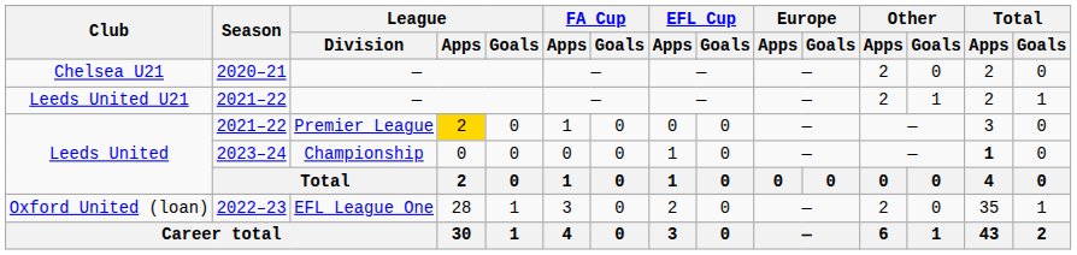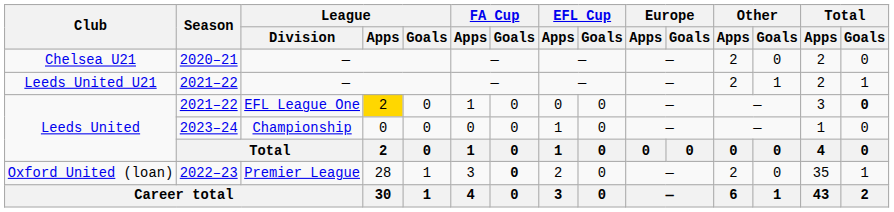 <table class="wikitable" style="text-align:center">
 <tr>
 <th rowspan=2>Club</th>
 <th rowspan=2>Season</th>
 <th colspan=3>League</th>
 <th colspan=2><a href='#'>FA Cup</a></th>
 <th colspan=2><a href='#'>EFL Cup</a></th>
 <th colspan=2>Europe</th>
 <th colspan=2>Other</th>
 <th colspan=2>Total</th>
 </tr>
 <tr>
 <th>Division</th>
 <th>Apps</th>
 <th>Goals</th>
 <th>Apps</th>
 <th>Goals</th>
 <th>Apps</th>
 <th>Goals</th>
 <th>Apps</th>
 <th>Goals</th>
 <th>Apps</th>
 <th>Goals</th>
 <th>Apps</th>
 <th>Goals</th>
 </tr>
 <tr>
 <td><a href='#'>Chelsea U21</a></td>
 <td><a href='#'>2020–21</a></td>
 <td colspan="3">—</td>
 <td colspan="2">—</td>
 <td colspan=2>—</td>
 <td colspan=2>—</td>
 <td>2</td>
 <td>0</td>
 <td>2</td>
 <td>0</td>
 </tr>
 <tr>
 <td><a href='#'>Leeds United U21</a></td>
 <td><a href='#'>2021–22</a></td>
 <td colspan="3">—</td>
 <td colspan=2>—</td>
 <td colspan=2>—</td>
 <td colspan=2>—</td>
 <td>2</td>
 <td>1</td>
 <td>2</td>
 <td>1</td>
 </tr>
 <tr>
 <td rowspan="3"><a href='#'>Leeds United</a></td>
 <td><a href='#'>2021–22</a></td>
-<td><a href='#'>Premier League</a></td>
+<td><a href='#'>EFL League One</a></td>
 <td style="background: gold;">2</td>
 <td>0</td>
 <td>1</td>
 <td>0</td>
 <td>0</td>
 <td>0</td>
 <td colspan=2>—</td>
 <td colspan=2>—</td>
 <td>3</td>
-<td>0</td>
+<td><strong>0</strong></td>
 </tr>
 <tr>
 <td><a href='#'>2023–24</a></td>
 <td><a href='#'>Championship</a></td>
 <td>0</td>
 <td>0</td>
 <td>0</td>
 <td>0</td>
 <td>1</td>
 <td>0</td>
 <td colspan=2>—</td>
 <td colspan=2>—</td>
-<td><strong>1</strong></td>
+<td>1</td>
 <td>0</td>
 </tr>
 <tr>
 <th colspan="2">Total</th>
 <th>2</th>
 <th>0</th>
 <th>1</th>
 <th>0</th>
 <th>1</th>
 <th>0</th>
 <th>0</th>
 <th>0</th>
 <th>0</th>
 <th>0</th>
 <th>4</th>
 <th>0</th>
 </tr>
 <tr>
 <td><a href='#'>Oxford United</a> (loan)</td>
 <td><a href='#'>2022–23</a></td>
-<td><a href='#'>EFL League One</a></td>
+<td><a href='#'>Premier League</a></td>
 <td>28</td>
 <td>1</td>
 <td>3</td>
-<td>0</td>
+<td><strong>0</strong></td>
 <td>2</td>
 <td>0</td>
 <td colspan=2>—</td>
 <td>2</td>
 <td>0</td>
 <td>35</td>
 <td>1</td>
 </tr>
 <tr>
 <th colspan=3>Career total</th>
 <th>30</th>
 <th>1</th>
 <th>4</th>
 <th>0</th>
 <th>3</th>
 <th>0</th>
 <th colspan=2>—</th>
 <th>6</th>
 <th>1</th>
 <th>43</th>
 <th>2</th>
 </tr>
 </table>
